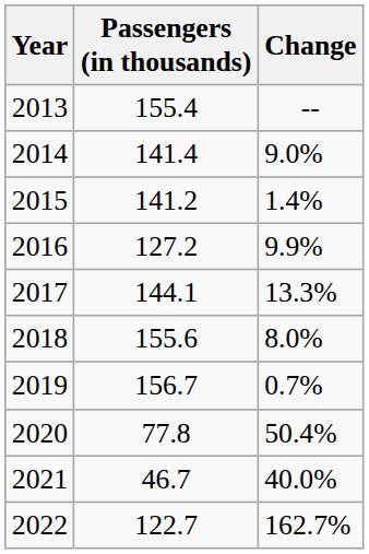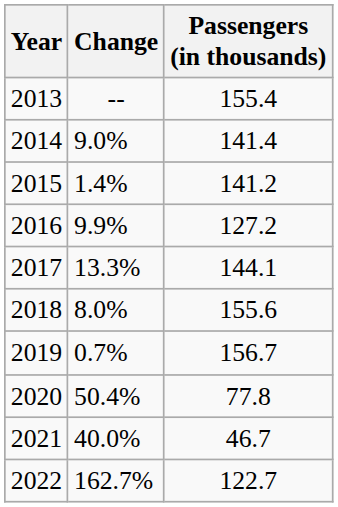 <table class="wikitable" style="font-size: 95%">
 <tr>
 <th>Year</th>
+<th>Change</th>
 <th>Passengers<br>(in thousands)</th>
-<th>Change</th>
 </tr>
 <tr>
 <td>2013</td>
+<td style="text-align:center;">--</td>
 <td align=center>155.4</td>
-<td style="text-align:center;">--</td>
 </tr>
 <tr>
 <td>2014</td>
+<td> 9.0%</td>
 <td align=center>141.4</td>
-<td> 9.0%</td>
 </tr>
 <tr>
 <td>2015</td>
+<td> 1.4%</td>
 <td align=center>141.2</td>
-<td> 1.4%</td>
 </tr>
 <tr>
 <td>2016</td>
+<td> 9.9%</td>
 <td align=center>127.2</td>
-<td> 9.9%</td>
 </tr>
 <tr>
 <td>2017</td>
+<td> 13.3%</td>
 <td align=center>144.1</td>
-<td> 13.3%</td>
 </tr>
 <tr>
 <td>2018</td>
+<td> 8.0%</td>
 <td align=center>155.6</td>
-<td> 8.0%</td>
 </tr>
 <tr>
 <td>2019</td>
+<td> 0.7%</td>
 <td align=center>156.7</td>
-<td> 0.7%</td>
 </tr>
 <tr>
 <td>2020</td>
+<td> 50.4%</td>
 <td align=center>77.8</td>
-<td> 50.4%</td>
 </tr>
 <tr>
 <td>2021</td>
+<td> 40.0%</td>
 <td align=center>46.7</td>
-<td> 40.0%</td>
 </tr>
 <tr>
 <td>2022</td>
+<td> 162.7%</td>
 <td align=center>122.7</td>
-<td> 162.7%</td>
 </tr>
 </table>
